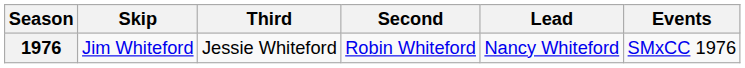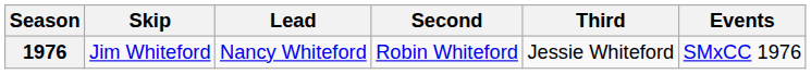 <table class="wikitable">
 <tr>
 <th scope="col">Season</th>
 <th scope="col">Skip</th>
+<th scope="col">Lead</th>
+<th scope="col">Second</th>
 <th scope="col">Third</th>
-<th scope="col">Second</th>
-<th scope="col">Lead</th>
 <th scope="col">Events</th>
 </tr>
 <tr>
 <th scope="row">1976</th>
 <td><a href='#'>Jim Whiteford</a></td>
+<td><a href='#'>Nancy Whiteford</a></td>
+<td><a href='#'>Robin Whiteford</a></td>
 <td>Jessie Whiteford</td>
-<td><a href='#'>Robin Whiteford</a></td>
-<td><a href='#'>Nancy Whiteford</a></td>
 <td><a href='#'>SMxCC</a> 1976 </td>
 </tr>
 </table>
